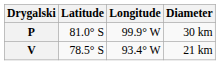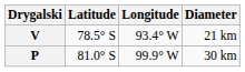 <table class="wikitable" style="text-align: right;">
 <tr>
 <th scope="col">Drygalski</th>
 <th scope="col">Latitude</th>
 <th scope="col">Longitude</th>
 <th scope="col">Diameter</th>
 </tr>
 <tr>
+<th scope="row">V</th>
+<td>78.5° S</td>
+<td>93.4° W</td>
+<td>21 km</td>
+</tr>
+<tr>
 <th scope="row">P</th>
 <td>81.0° S</td>
 <td>99.9° W</td>
 <td>30 km</td>
 </tr>
-<tr>
-<th scope="row">V</th>
-<td>78.5° S</td>
-<td>93.4° W</td>
-<td>21 km</td>
-</tr>
 </table>
